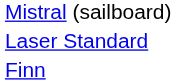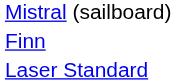 <table>
 <tr>
 <td><a href='#'>Mistral</a> (sailboard)<br></td>
+<td></td>
+<td></td>
+<td></td>
+</tr>
+<tr>
+<td><a href='#'>Finn</a><br></td>
 <td></td>
 <td></td>
 <td></td>
 </tr>
 <tr>
 <td><a href='#'>Laser Standard</a><br></td>
 <td></td>
 <td></td>
 <td></td>
 </tr>
-<tr>
-<td><a href='#'>Finn</a><br></td>
-<td></td>
-<td></td>
-<td></td>
-</tr>
 </table>
